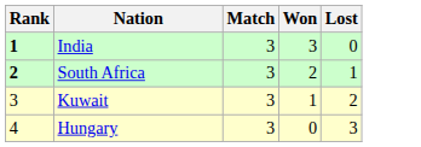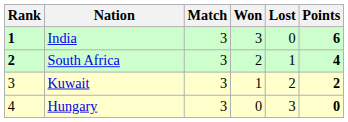 <table class="wikitable">
 <tr>
 <th width=20>Rank</th>
 <th width=150>Nation</th>
 <th width=20>Match</th>
 <th width=20>Won</th>
 <th width=20>Lost</th>
+<th width=20>Points</th>
 </tr>
 <tr style="text-align:right; background:#cfc;">
 <td align="left"><strong>1</strong></td>
 <td style="text-align:left;"> <a href='#'>India</a></td>
 <td>3</td>
 <td>3</td>
 <td>0</td>
+<td><strong>6</strong></td>
 </tr>
 <tr style="text-align:right; background:#cfc;">
 <td align="left"><strong>2</strong></td>
 <td style="text-align:left;"> <a href='#'>South Africa</a></td>
 <td>3</td>
 <td>2</td>
 <td>1</td>
+<td><strong>4</strong></td>
 </tr>
 <tr style="text-align:right; background:#ffc;">
 <td align="left">3</td>
 <td style="text-align:left;"> <a href='#'>Kuwait</a></td>
 <td>3</td>
 <td>1</td>
 <td>2</td>
+<td><strong>2</strong></td>
 </tr>
 <tr style="text-align:right; background:#ffc;">
 <td align="left">4</td>
 <td style="text-align:left;"> <a href='#'>Hungary</a></td>
 <td>3</td>
 <td>0</td>
 <td>3</td>
+<td><strong>0</strong></td>
 </tr>
 </table>
